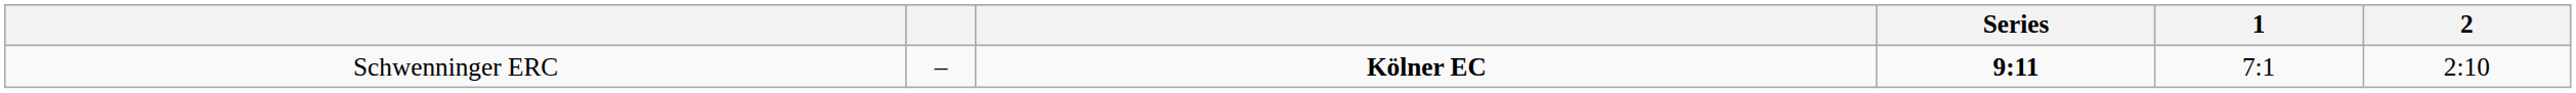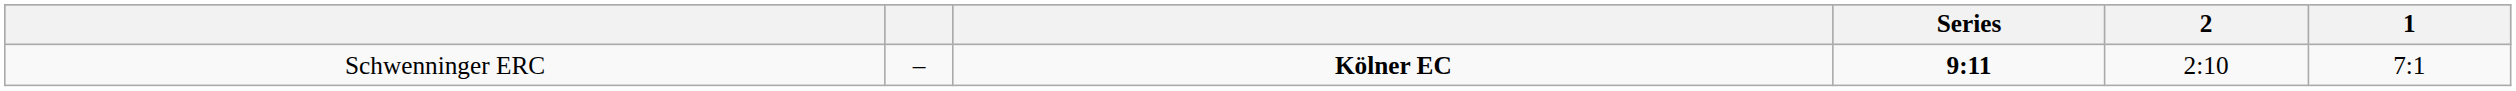 <table class="wikitable" width="80%">
 <tr style="background-color:#c0c0c0;">
 <th style="width:32.5%;"></th>
 <th style="width:2.5%;"></th>
 <th style="width:32.5%;"></th>
 <th style="width:10%;">Series</th>
+<th style="width:7.5%;">2</th>
 <th style="width:7.5%;">1</th>
-<th style="width:7.5%;">2</th>
 </tr>
 <tr align="center">
 <td>Schwenninger ERC</td>
 <td>–</td>
 <td><strong>Kölner EC</strong></td>
 <td><strong>9:11</strong></td>
+<td>2:10</td>
 <td>7:1</td>
-<td>2:10</td>
 </tr>
 </table>
